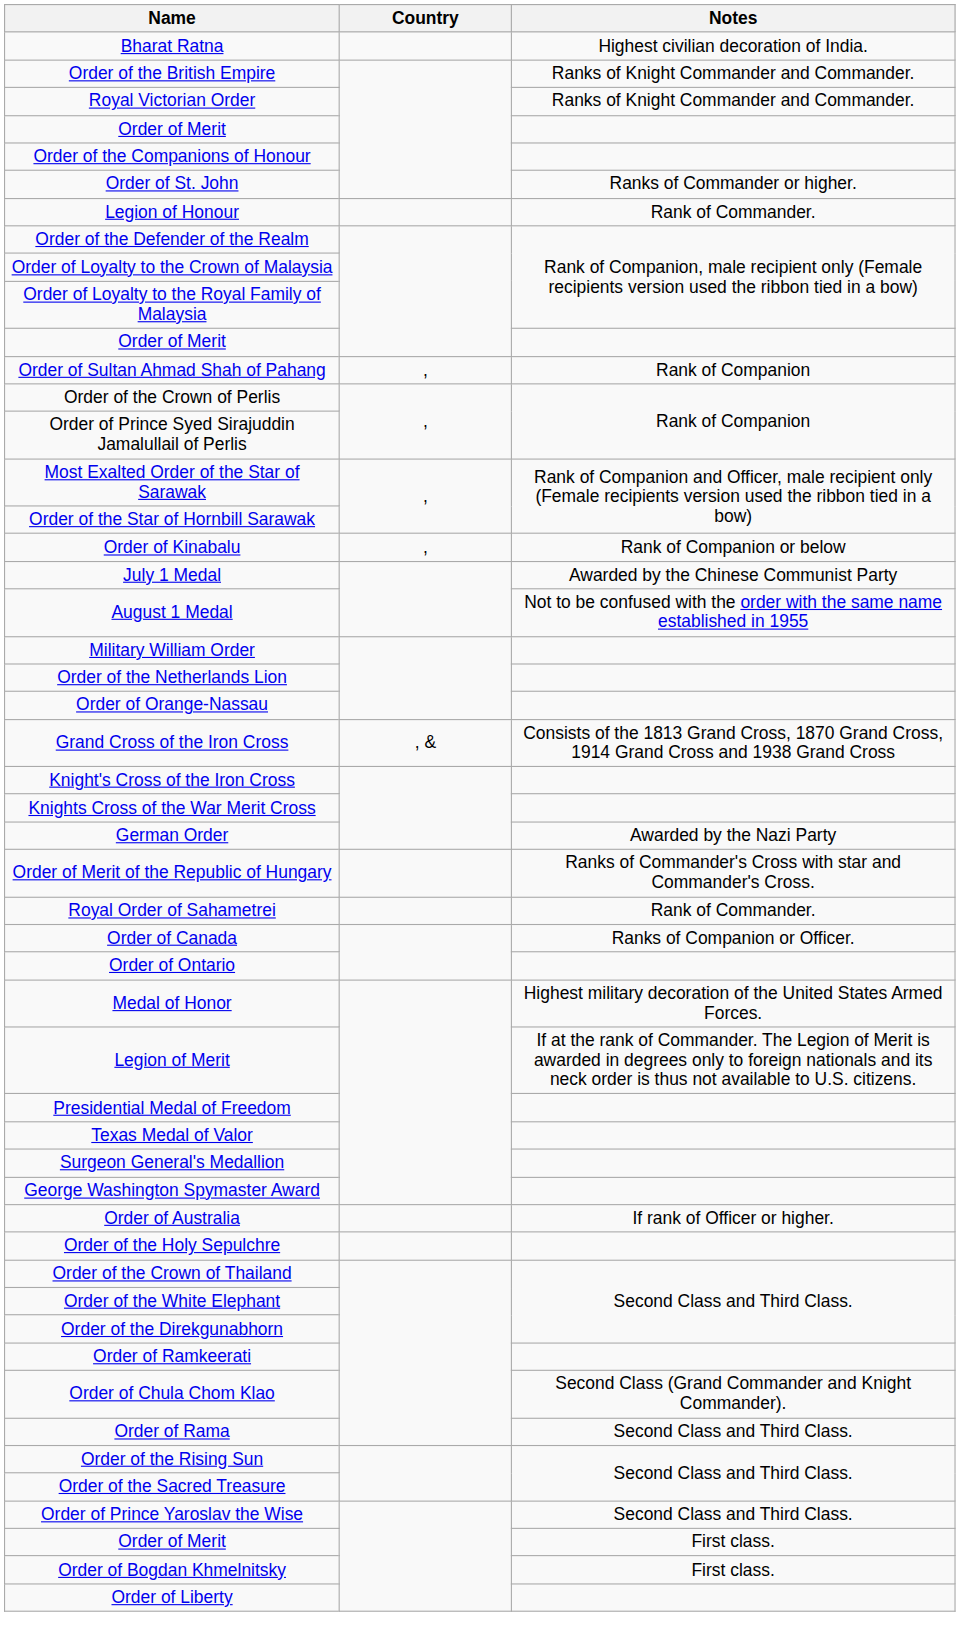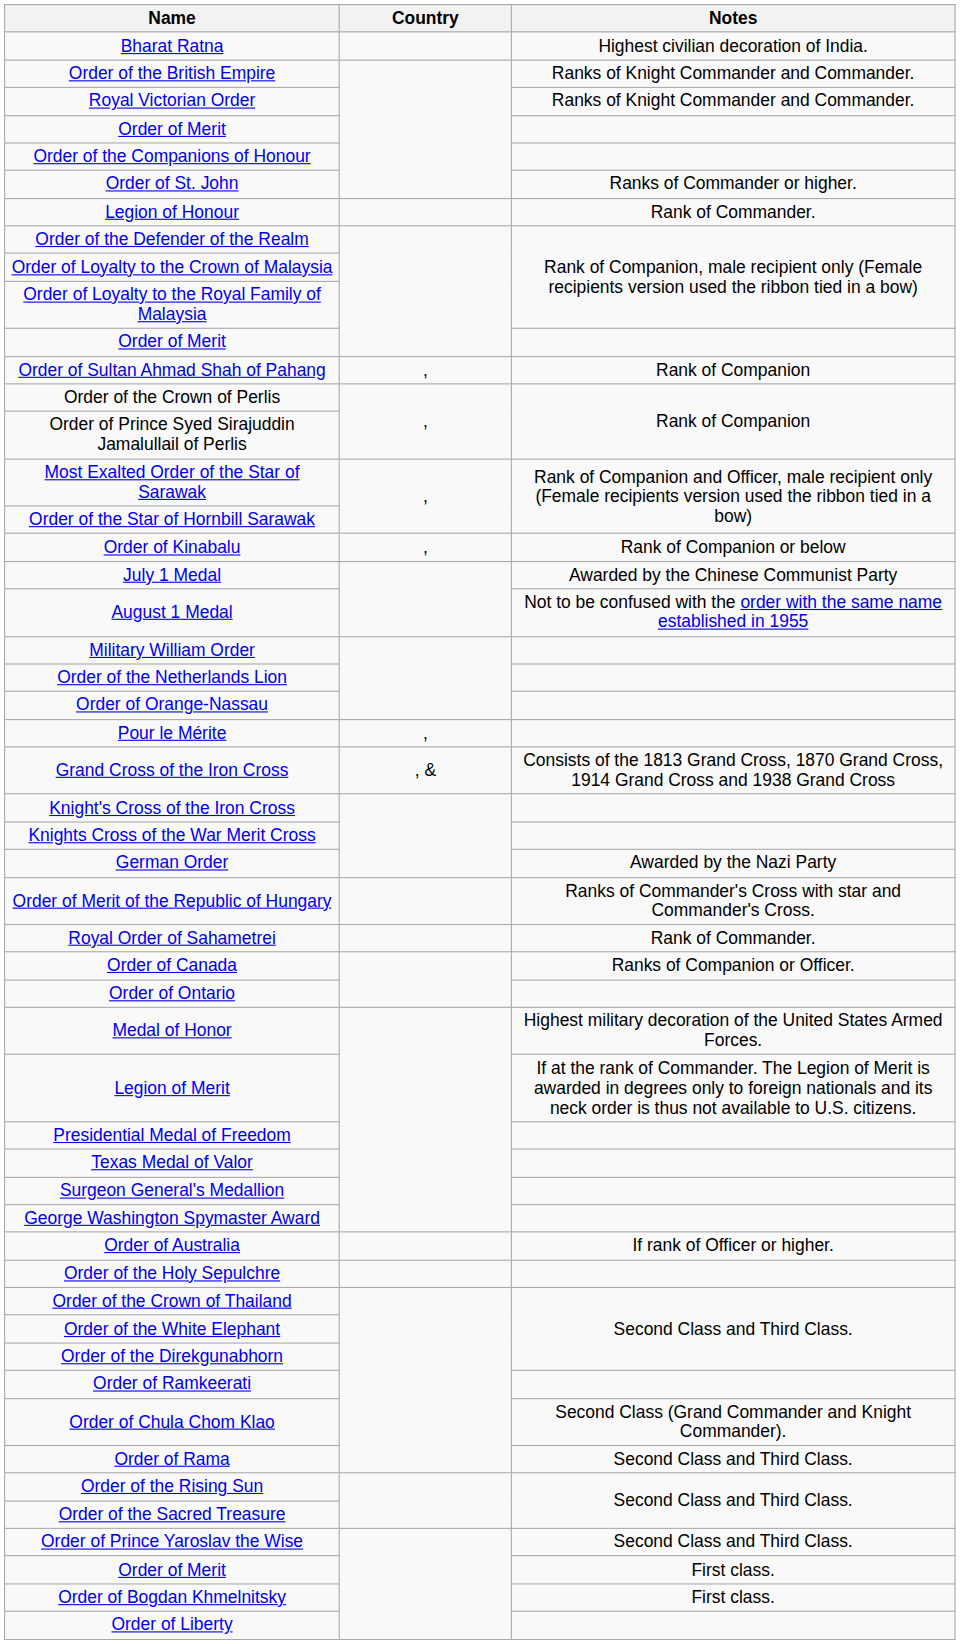 <table class="wikitable sortable" style="text-align:center">
 <tr style="background:#cccccc">
 <th scope="col" style="width: 300px;">Name</th>
 <th scope="col" style="width: 150px;">Country</th>
 <th scope="col" style="width: 400px;">Notes</th>
 </tr>
 <tr>
 <td><a href='#'>Bharat Ratna</a></td>
 <td></td>
 <td>Highest civilian decoration of India.</td>
 </tr>
 <tr>
 <td><a href='#'>Order of the British Empire</a></td>
 <td rowspan="5"></td>
 <td>Ranks of Knight Commander and Commander.</td>
 </tr>
 <tr>
 <td><a href='#'>Royal Victorian Order</a></td>
 <td>Ranks of Knight Commander and Commander.</td>
 </tr>
 <tr>
 <td><a href='#'>Order of Merit</a></td>
 <td></td>
 </tr>
 <tr>
 <td><a href='#'>Order of the Companions of Honour</a></td>
 <td></td>
 </tr>
 <tr>
 <td><a href='#'>Order of St. John</a></td>
 <td>Ranks of Commander or higher.</td>
 </tr>
 <tr>
 <td><a href='#'>Legion of Honour</a></td>
 <td></td>
 <td>Rank of Commander.</td>
 </tr>
 <tr>
 <td><a href='#'>Order of the Defender of the Realm</a></td>
 <td rowspan="4"></td>
 <td rowspan="3">Rank of Companion, male recipient only (Female recipients version used the ribbon tied in a bow)</td>
 </tr>
 <tr>
 <td><a href='#'>Order of Loyalty to the Crown of Malaysia</a></td>
 </tr>
 <tr>
 <td><a href='#'>Order of Loyalty to the Royal Family of Malaysia</a></td>
 </tr>
 <tr>
 <td><a href='#'>Order of Merit</a></td>
 <td></td>
 </tr>
 <tr>
 <td><a href='#'>Order of Sultan Ahmad Shah of Pahang</a></td>
 <td>,<br></td>
 <td>Rank of Companion</td>
 </tr>
 <tr>
 <td>Order of the Crown of Perlis</td>
 <td rowspan="2">,<br></td>
 <td rowspan="2">Rank of Companion</td>
 </tr>
 <tr>
 <td>Order of Prince Syed Sirajuddin Jamalullail of Perlis</td>
 </tr>
 <tr>
 <td><a href='#'>Most Exalted Order of the Star of Sarawak</a></td>
 <td rowspan="2">,<br></td>
 <td rowspan="2">Rank of Companion and Officer, male recipient only (Female recipients version used the ribbon tied in a bow)</td>
 </tr>
 <tr>
 <td><a href='#'>Order of the Star of Hornbill Sarawak</a></td>
 </tr>
 <tr>
 <td><a href='#'>Order of Kinabalu</a></td>
 <td>,<br></td>
 <td>Rank of Companion or below</td>
 </tr>
 <tr>
 <td><a href='#'>July 1 Medal</a></td>
 <td rowspan="2"></td>
 <td>Awarded by the Chinese Communist Party</td>
 </tr>
 <tr>
 <td><a href='#'>August 1 Medal</a></td>
 <td>Not to be confused with the <a href='#'>order with the same name established in 1955</a></td>
 </tr>
 <tr>
 <td><a href='#'>Military William Order</a></td>
 <td rowspan="3"></td>
 <td></td>
 </tr>
 <tr>
 <td><a href='#'>Order of the Netherlands Lion</a></td>
 <td></td>
 </tr>
 <tr>
 <td><a href='#'>Order of Orange-Nassau</a></td>
+<td></td>
+</tr>
+<tr>
+<td><a href='#'>Pour le Mérite</a></td>
+<td>, </td>
 <td></td>
 </tr>
 <tr>
 <td><a href='#'>Grand Cross of the Iron Cross</a></td>
 <td>,   & </td>
 <td>Consists of the 1813 Grand Cross, 1870 Grand Cross, 1914 Grand Cross and 1938 Grand Cross</td>
 </tr>
 <tr>
 <td><a href='#'>Knight's Cross of the Iron Cross</a></td>
 <td rowspan="3"></td>
 <td></td>
 </tr>
 <tr>
 <td><a href='#'>Knights Cross of the War Merit Cross</a></td>
 <td></td>
 </tr>
 <tr>
 <td><a href='#'>German Order</a></td>
 <td>Awarded by the Nazi Party</td>
 </tr>
 <tr>
 <td><a href='#'>Order of Merit of the Republic of Hungary</a></td>
 <td></td>
 <td>Ranks of Commander's Cross	with star and Commander's Cross.</td>
 </tr>
 <tr>
 <td><a href='#'>Royal Order of Sahametrei</a></td>
 <td></td>
 <td>Rank of Commander.</td>
 </tr>
 <tr>
 <td><a href='#'>Order of Canada</a></td>
 <td rowspan="2"></td>
 <td>Ranks of Companion or Officer.</td>
 </tr>
 <tr>
 <td><a href='#'>Order of Ontario</a></td>
 <td></td>
 </tr>
 <tr>
 <td><a href='#'>Medal of Honor</a></td>
 <td rowspan="6"></td>
 <td>Highest military decoration of the United States Armed Forces.</td>
 </tr>
 <tr>
 <td><a href='#'>Legion of Merit</a></td>
 <td>If at the rank of Commander. The Legion of Merit is awarded in degrees only to foreign nationals and its neck order is thus not available to U.S. citizens.</td>
 </tr>
 <tr>
 <td><a href='#'>Presidential Medal of Freedom</a></td>
 <td></td>
 </tr>
 <tr>
 <td><a href='#'>Texas Medal of Valor</a></td>
 <td></td>
 </tr>
 <tr>
 <td><a href='#'>Surgeon General's Medallion</a></td>
 <td></td>
 </tr>
 <tr>
 <td><a href='#'>George Washington Spymaster Award</a></td>
 <td></td>
 </tr>
 <tr>
 <td><a href='#'>Order of Australia</a></td>
 <td></td>
 <td>If rank of Officer or higher.</td>
 </tr>
 <tr>
 <td><a href='#'>Order of the Holy Sepulchre</a></td>
 <td></td>
 <td></td>
 </tr>
 <tr>
 <td><a href='#'>Order of the Crown of Thailand</a></td>
 <td rowspan="6"></td>
 <td rowspan="3">Second Class and Third Class.</td>
 </tr>
 <tr>
 <td><a href='#'>Order of the White Elephant</a></td>
 </tr>
 <tr>
 <td><a href='#'>Order of the Direkgunabhorn</a></td>
 </tr>
 <tr>
 <td><a href='#'>Order of Ramkeerati</a></td>
 <td></td>
 </tr>
 <tr>
 <td><a href='#'>Order of Chula Chom Klao</a></td>
 <td>Second Class (Grand Commander and Knight Commander).</td>
 </tr>
 <tr>
 <td><a href='#'>Order of Rama</a></td>
 <td>Second Class and Third Class.</td>
 </tr>
 <tr>
 <td><a href='#'>Order of the Rising Sun</a></td>
 <td rowspan="2"></td>
 <td rowspan="2">Second Class and Third Class.</td>
 </tr>
 <tr>
 <td><a href='#'>Order of the Sacred Treasure</a></td>
 </tr>
 <tr>
 <td><a href='#'>Order of Prince Yaroslav the Wise</a></td>
 <td rowspan="4"></td>
 <td>Second Class and Third Class.</td>
 </tr>
 <tr>
 <td><a href='#'>Order of Merit</a></td>
 <td>First class.</td>
 </tr>
 <tr>
 <td><a href='#'>Order of Bogdan Khmelnitsky</a></td>
 <td>First class.</td>
 </tr>
 <tr>
 <td><a href='#'>Order of Liberty</a></td>
 <td></td>
 </tr>
 </table>
